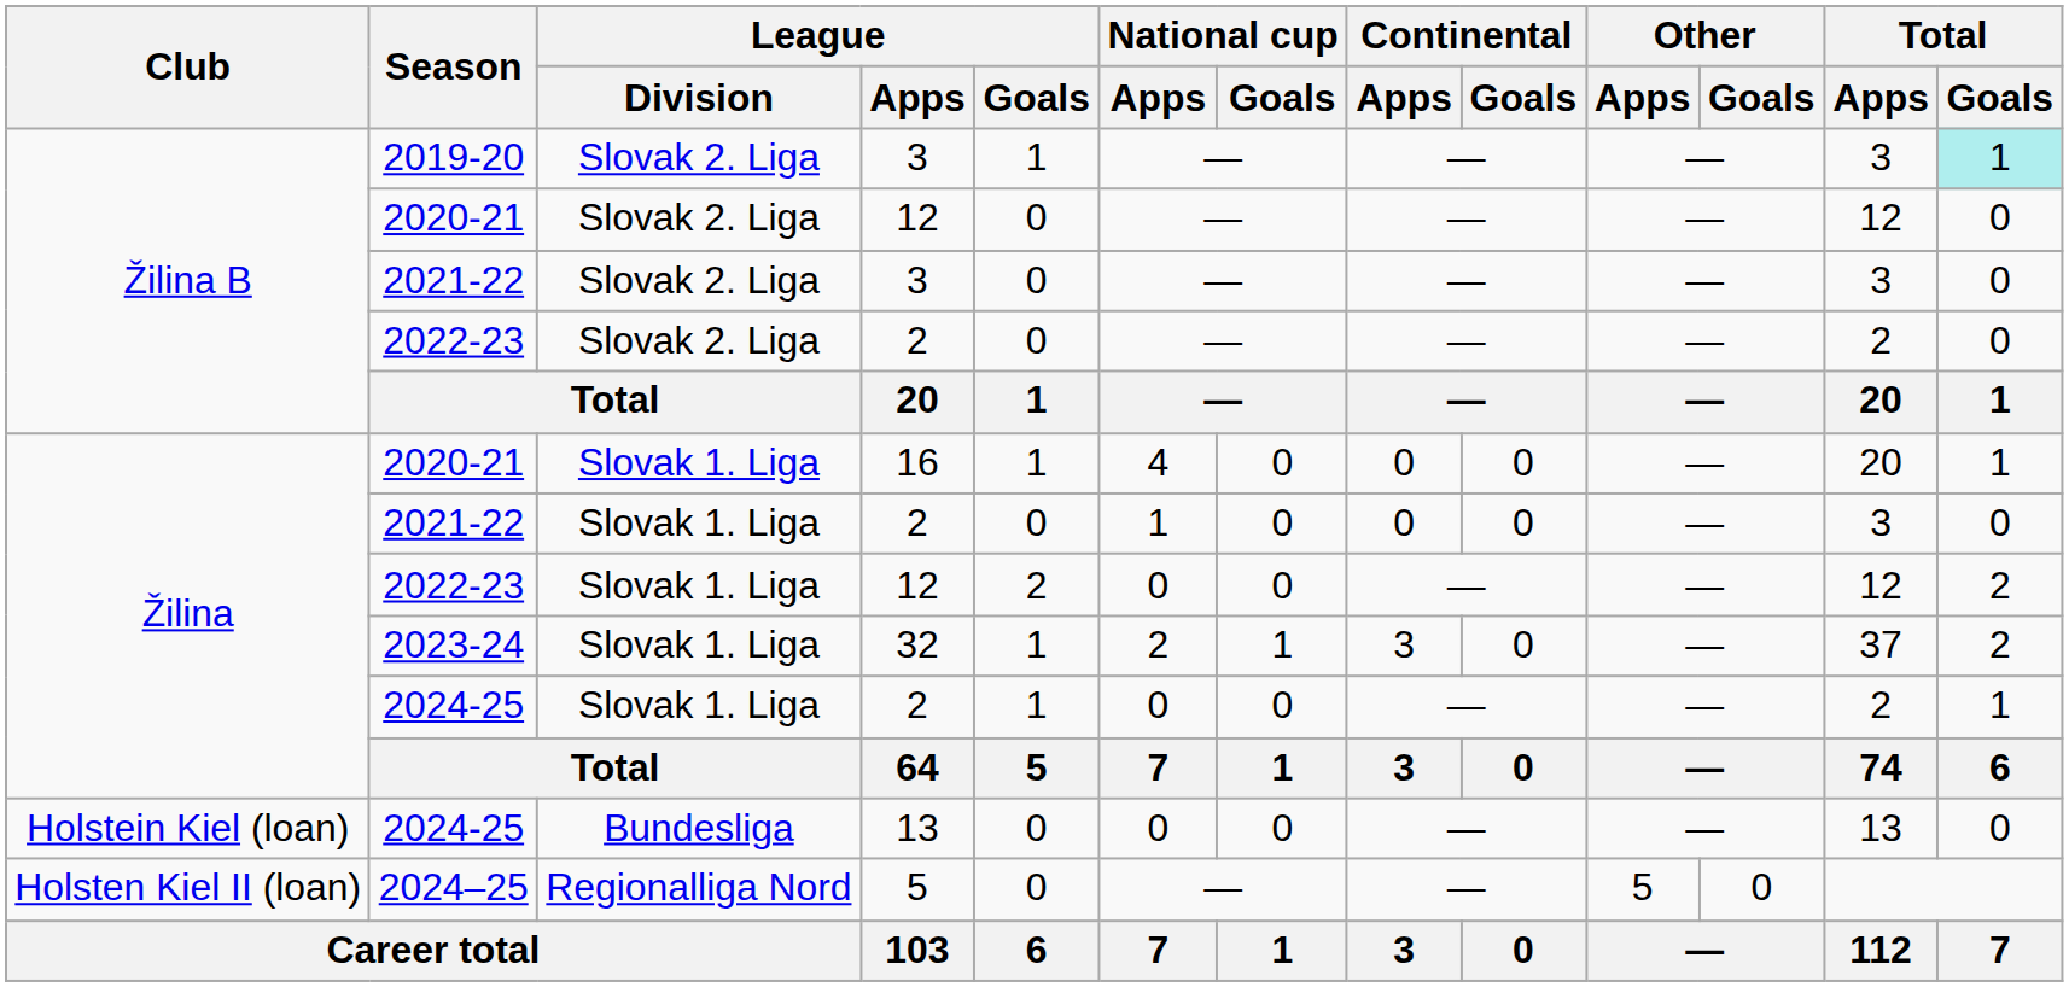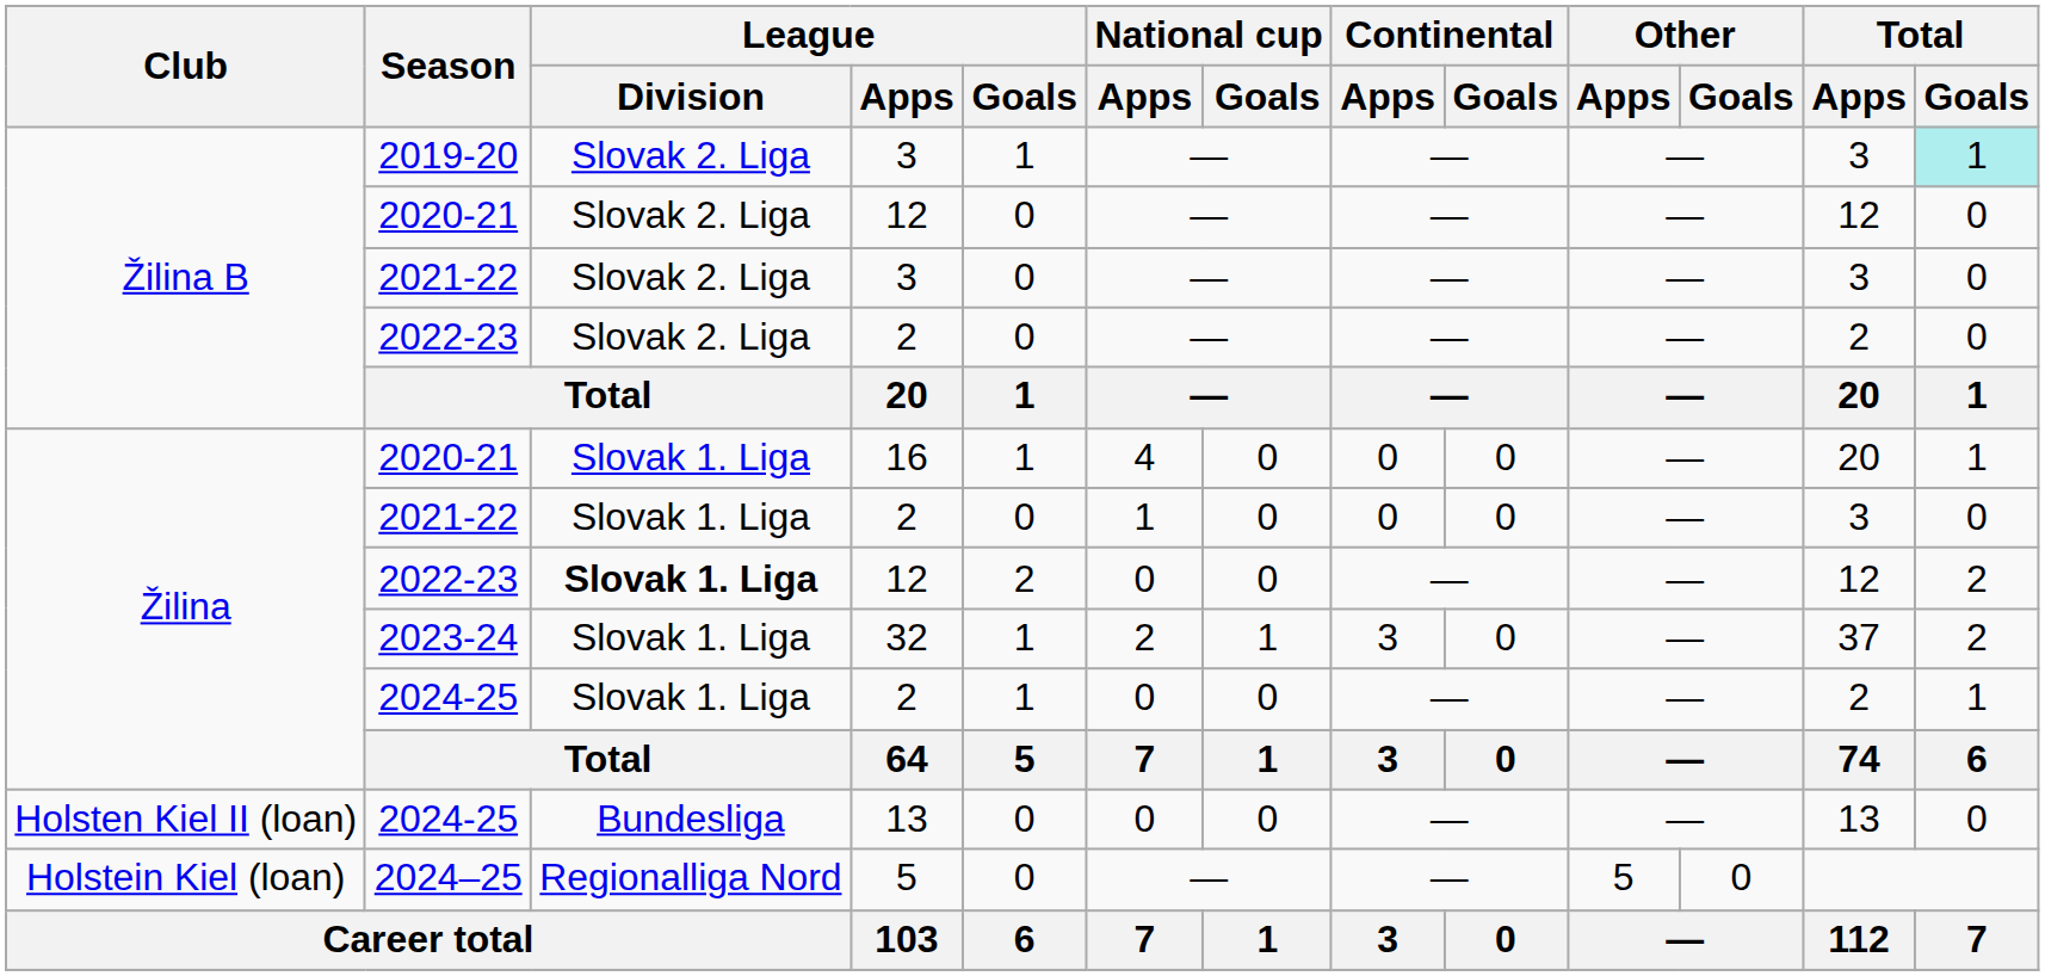 <table class="wikitable" style="text-align: center;">
 <tr>
 <th rowspan="2">Club</th>
 <th rowspan="2">Season</th>
 <th colspan="3">League</th>
 <th colspan="2">National cup</th>
 <th colspan="2">Continental</th>
 <th colspan="2">Other</th>
 <th colspan="2">Total</th>
 </tr>
 <tr>
 <th>Division</th>
 <th>Apps</th>
 <th>Goals</th>
 <th>Apps</th>
 <th>Goals</th>
 <th>Apps</th>
 <th>Goals</th>
 <th>Apps</th>
 <th>Goals</th>
 <th>Apps</th>
 <th>Goals</th>
 </tr>
 <tr>
 <td rowspan="5"><a href='#'>Žilina B</a></td>
 <td><a href='#'>2019-20</a></td>
 <td><a href='#'>Slovak 2. Liga</a></td>
 <td>3</td>
 <td>1</td>
 <td colspan="2">—</td>
 <td colspan="2">—</td>
 <td colspan="2">—</td>
 <td>3</td>
 <td style="background: paleturquoise;">1</td>
 </tr>
 <tr>
 <td><a href='#'>2020-21</a></td>
 <td>Slovak 2. Liga</td>
 <td>12</td>
 <td>0</td>
 <td colspan="2">—</td>
 <td colspan="2">—</td>
 <td colspan="2">—</td>
 <td>12</td>
 <td>0</td>
 </tr>
 <tr>
 <td><a href='#'>2021-22</a></td>
 <td>Slovak 2. Liga</td>
 <td>3</td>
 <td>0</td>
 <td colspan="2">—</td>
 <td colspan="2">—</td>
 <td colspan="2">—</td>
 <td>3</td>
 <td>0</td>
 </tr>
 <tr>
 <td><a href='#'>2022-23</a></td>
 <td>Slovak 2. Liga</td>
 <td>2</td>
 <td>0</td>
 <td colspan="2">—</td>
 <td colspan="2">—</td>
 <td colspan="2">—</td>
 <td>2</td>
 <td>0</td>
 </tr>
 <tr>
 <th colspan="2">Total</th>
 <th>20</th>
 <th>1</th>
 <th colspan="2">—</th>
 <th colspan="2">—</th>
 <th colspan="2">—</th>
 <th>20</th>
 <th>1</th>
 </tr>
 <tr>
 <td rowspan="6"><a href='#'>Žilina</a></td>
 <td><a href='#'>2020-21</a></td>
 <td><a href='#'>Slovak 1. Liga</a></td>
 <td>16</td>
 <td>1</td>
 <td>4</td>
 <td>0</td>
 <td>0</td>
 <td>0</td>
 <td colspan="2">—</td>
 <td>20</td>
 <td>1</td>
 </tr>
 <tr>
 <td><a href='#'>2021-22</a></td>
 <td>Slovak 1. Liga</td>
 <td>2</td>
 <td>0</td>
 <td>1</td>
 <td>0</td>
 <td>0</td>
 <td>0</td>
 <td colspan="2">—</td>
 <td>3</td>
 <td>0</td>
 </tr>
 <tr>
 <td><a href='#'>2022-23</a></td>
-<td>Slovak 1. Liga</td>
+<td><strong>Slovak 1. Liga</strong></td>
 <td>12</td>
 <td>2</td>
 <td>0</td>
 <td>0</td>
 <td colspan="2">—</td>
 <td colspan="2">—</td>
 <td>12</td>
 <td>2</td>
 </tr>
 <tr>
 <td><a href='#'>2023-24</a></td>
 <td>Slovak 1. Liga</td>
 <td>32</td>
 <td>1</td>
 <td>2</td>
 <td>1</td>
 <td>3</td>
 <td>0</td>
 <td colspan="2">—</td>
 <td>37</td>
 <td>2</td>
 </tr>
 <tr>
 <td><a href='#'>2024-25</a></td>
 <td>Slovak 1. Liga</td>
 <td>2</td>
 <td>1</td>
 <td>0</td>
 <td>0</td>
 <td colspan="2">—</td>
 <td colspan="2">—</td>
 <td>2</td>
 <td>1</td>
 </tr>
 <tr>
 <th colspan="2">Total</th>
 <th>64</th>
 <th>5</th>
 <th>7</th>
 <th>1</th>
 <th>3</th>
 <th>0</th>
 <th colspan="2">—</th>
 <th>74</th>
 <th>6</th>
 </tr>
 <tr>
-<td><a href='#'>Holstein Kiel</a> (loan)</td>
+<td><a href='#'>Holsten Kiel II</a> (loan)</td>
 <td><a href='#'>2024-25</a></td>
 <td><a href='#'>Bundesliga</a></td>
 <td>13</td>
 <td>0</td>
 <td>0</td>
 <td>0</td>
 <td colspan="2">—</td>
 <td colspan="2">—</td>
 <td>13</td>
 <td>0</td>
 </tr>
 <tr>
-<td><a href='#'>Holsten Kiel II</a> (loan)</td>
+<td><a href='#'>Holstein Kiel</a> (loan)</td>
 <td><a href='#'>2024–25</a></td>
 <td><a href='#'>Regionalliga Nord</a></td>
 <td>5</td>
 <td>0</td>
 <td colspan="2">—</td>
 <td colspan="2">—</td>
 <td>5</td>
 <td>0</td>
 </tr>
 <tr>
 <th colspan="3">Career total</th>
 <th>103</th>
 <th>6</th>
 <th>7</th>
 <th>1</th>
 <th>3</th>
 <th>0</th>
 <th colspan="2">—</th>
 <th>112</th>
 <th>7</th>
 </tr>
 </table>
